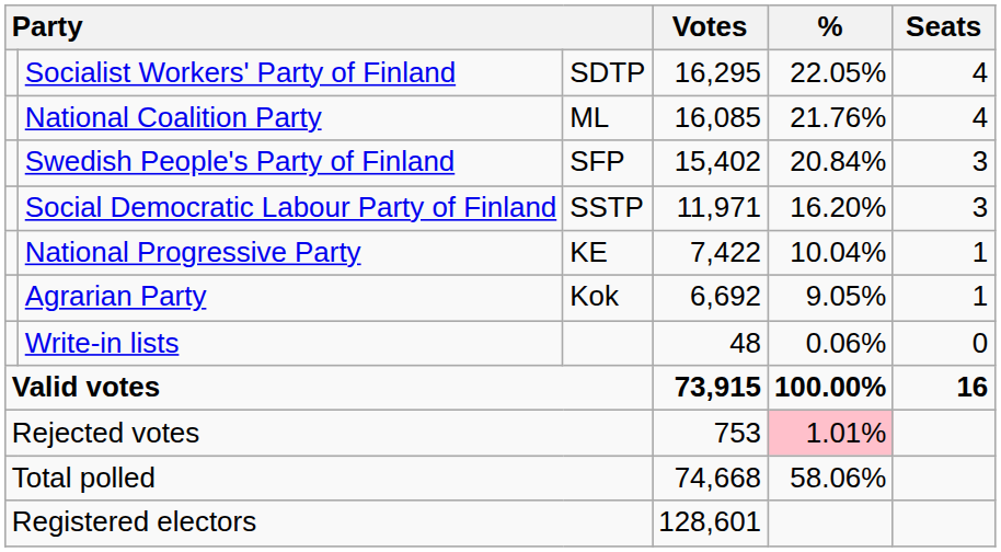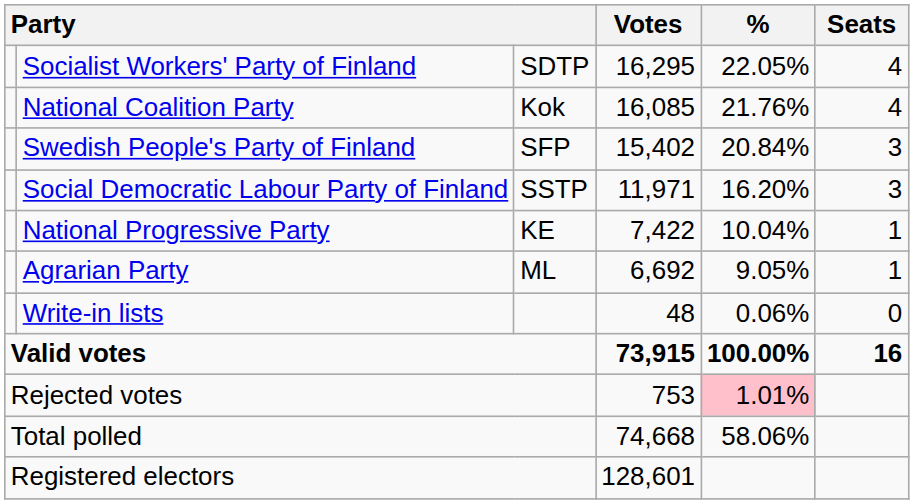 <table class="wikitable" border="1" style="text-align:right;">
 <tr>
 <th style="text-align:left;" colspan=3>Party</th>
 <th align=center width="50">Votes</th>
 <th align=center width="50">%</th>
 <th align=center width="50">Seats</th>
 </tr>
 <tr>
 <td></td>
 <td align=left><a href='#'>Socialist Workers' Party of Finland</a></td>
 <td align=left>SDTP</td>
 <td>16,295</td>
 <td>22.05%</td>
 <td>4</td>
 </tr>
 <tr>
 <td></td>
 <td align=left><a href='#'>National Coalition Party</a></td>
-<td align=left>ML</td>
+<td align=left>Kok</td>
 <td>16,085</td>
 <td>21.76%</td>
 <td>4</td>
 </tr>
 <tr>
 <td></td>
 <td align=left><a href='#'>Swedish People's Party of Finland</a></td>
 <td align=left>SFP</td>
 <td>15,402</td>
 <td>20.84%</td>
 <td>3</td>
 </tr>
 <tr>
 <td></td>
 <td align=left style="white-space: nowrap;"><a href='#'>Social Democratic Labour Party of Finland</a></td>
 <td align=left>SSTP</td>
 <td>11,971</td>
 <td>16.20%</td>
 <td>3</td>
 </tr>
 <tr>
 <td></td>
 <td align=left><a href='#'>National Progressive Party</a></td>
 <td align=left>KE</td>
 <td>7,422</td>
 <td>10.04%</td>
 <td>1</td>
 </tr>
 <tr>
 <td></td>
 <td align=left><a href='#'>Agrarian Party</a></td>
-<td align=left>Kok</td>
+<td align=left>ML</td>
 <td>6,692</td>
 <td>9.05%</td>
 <td>1</td>
 </tr>
 <tr>
 <td></td>
 <td align=left><a href='#'>Write-in lists</a></td>
 <td align=left></td>
 <td>48</td>
 <td>0.06%</td>
 <td>0</td>
 </tr>
 <tr style="font-weight:bold">
 <td align=left colspan=3>Valid votes</td>
 <td>73,915</td>
 <td>100.00%</td>
 <td>16</td>
 </tr>
 <tr>
 <td align=left colspan=3>Rejected votes</td>
 <td>753</td>
 <td style="background: pink;">1.01%</td>
 <td></td>
 </tr>
 <tr>
 <td align=left colspan=3>Total polled</td>
 <td>74,668</td>
 <td>58.06%</td>
 <td></td>
 </tr>
 <tr>
 <td align=left colspan=3>Registered electors</td>
 <td>128,601</td>
 <td></td>
 <td></td>
 </tr>
 </table>
